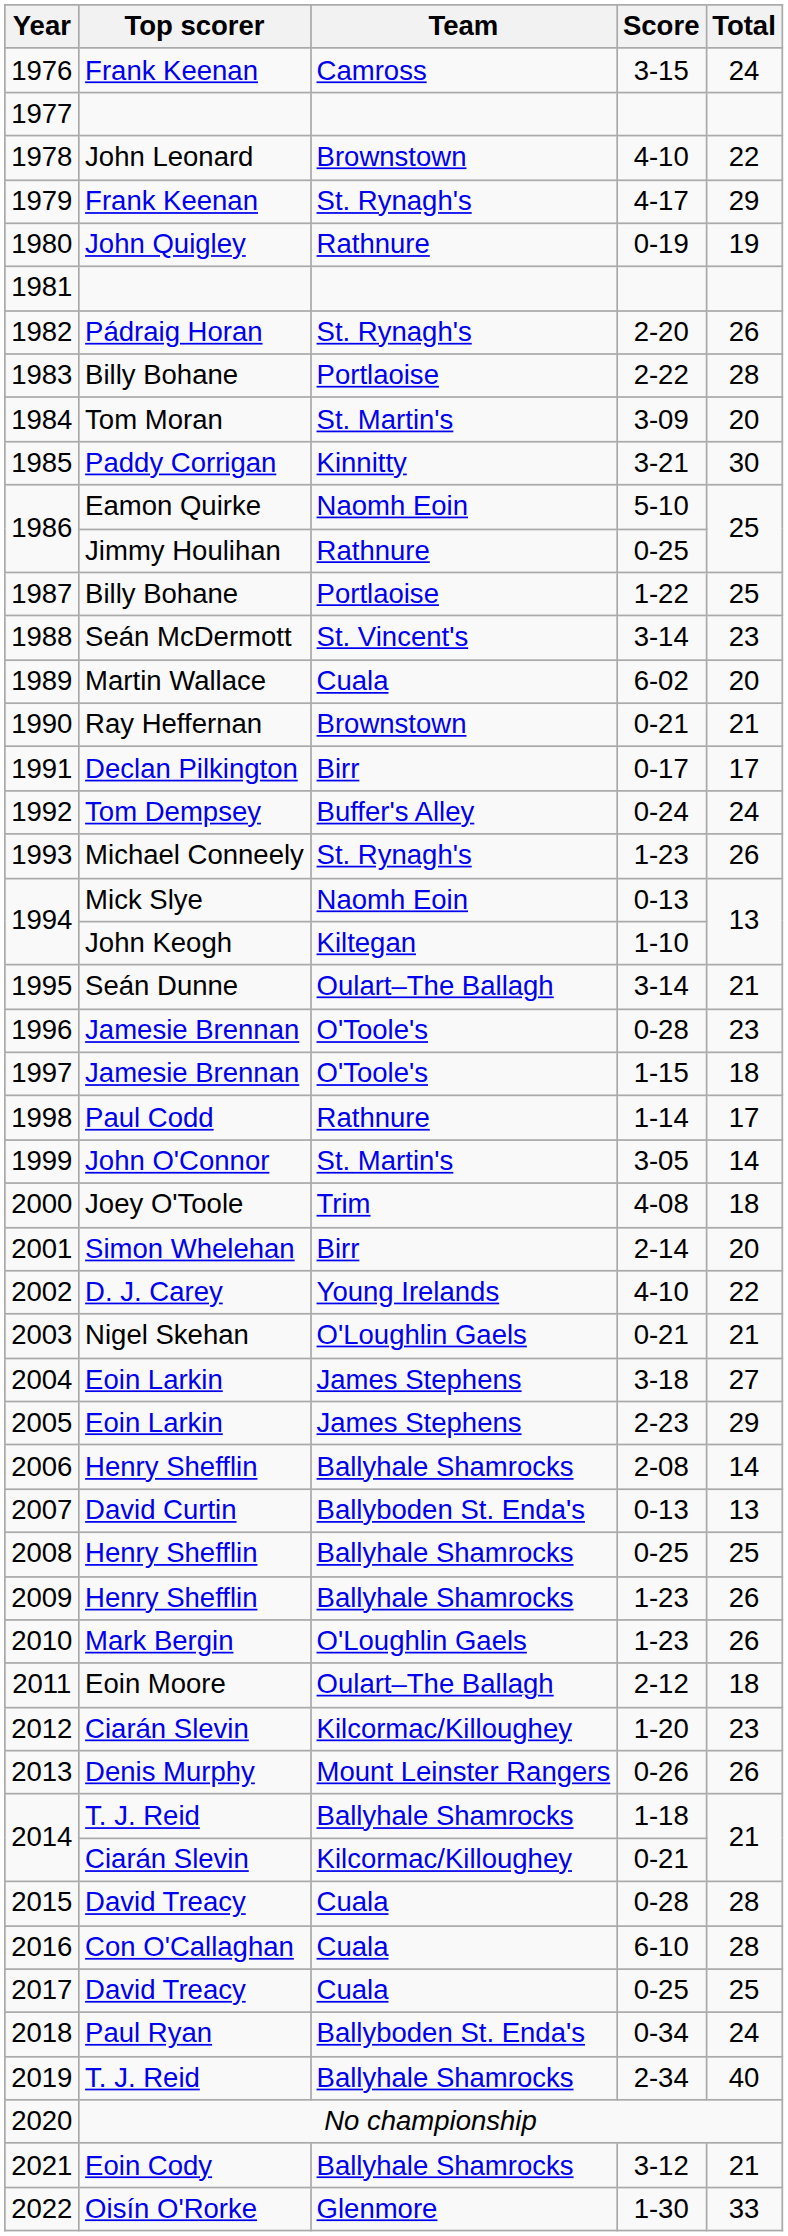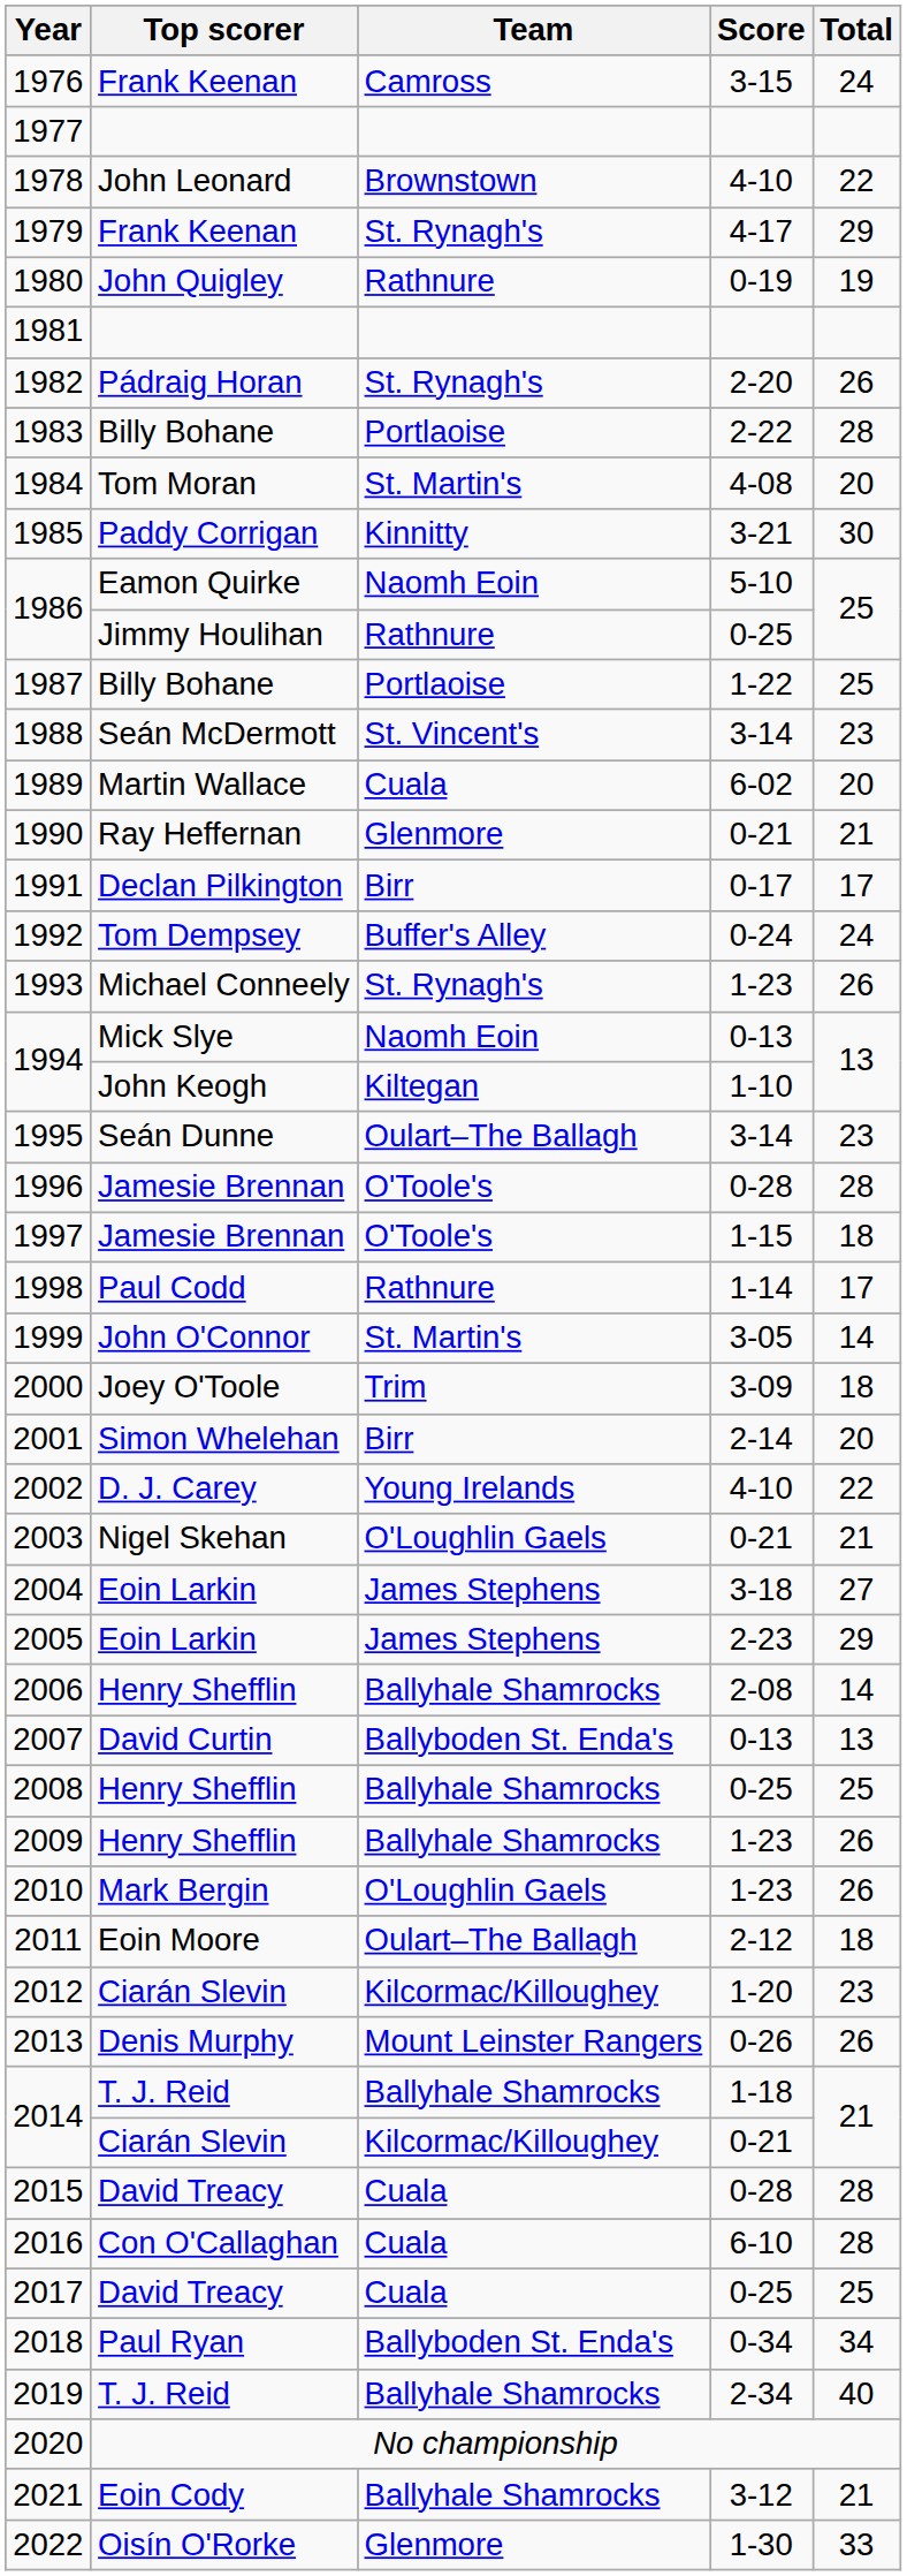 <table class="wikitable" style="text-align:center;">
 <tr>
 <th>Year</th>
 <th>Top scorer</th>
 <th>Team</th>
 <th>Score</th>
 <th>Total</th>
 </tr>
 <tr>
 <td>1976</td>
 <td style="text-align:left;"><a href='#'>Frank Keenan</a></td>
 <td style="text-align:left;"><a href='#'>Camross</a></td>
 <td>3-15</td>
 <td>24</td>
 </tr>
 <tr>
 <td>1977</td>
 <td style="text-align:left;"></td>
 <td style="text-align:left;"></td>
 <td></td>
 <td></td>
 </tr>
 <tr>
 <td>1978</td>
 <td style="text-align:left;">John Leonard</td>
 <td style="text-align:left;"><a href='#'>Brownstown</a></td>
 <td>4-10</td>
 <td>22</td>
 </tr>
 <tr>
 <td>1979</td>
 <td style="text-align:left;"><a href='#'>Frank Keenan</a></td>
 <td style="text-align:left;"><a href='#'>St. Rynagh's</a></td>
 <td>4-17</td>
 <td>29</td>
 </tr>
 <tr>
 <td>1980</td>
 <td style="text-align:left;"><a href='#'>John Quigley</a></td>
 <td style="text-align:left;"><a href='#'>Rathnure</a></td>
 <td>0-19</td>
 <td>19</td>
 </tr>
 <tr>
 <td>1981</td>
 <td style="text-align:left;"></td>
 <td style="text-align:left;"></td>
 <td></td>
 <td></td>
 </tr>
 <tr>
 <td>1982</td>
 <td style="text-align:left;"><a href='#'>Pádraig Horan</a></td>
 <td style="text-align:left;"><a href='#'>St. Rynagh's</a></td>
 <td>2-20</td>
 <td>26</td>
 </tr>
 <tr>
 <td>1983</td>
 <td style="text-align:left;">Billy Bohane</td>
 <td style="text-align:left;"><a href='#'>Portlaoise</a></td>
 <td>2-22</td>
 <td>28</td>
 </tr>
 <tr>
 <td>1984</td>
 <td style="text-align:left;">Tom Moran</td>
 <td style="text-align:left;"><a href='#'>St. Martin's</a></td>
-<td>3-09</td>
+<td>4-08</td>
 <td>20</td>
 </tr>
 <tr>
 <td>1985</td>
 <td style="text-align:left;"><a href='#'>Paddy Corrigan</a></td>
 <td style="text-align:left;"><a href='#'>Kinnitty</a></td>
 <td>3-21</td>
 <td>30</td>
 </tr>
 <tr>
 <td rowspan=2>1986</td>
 <td style="text-align:left;">Eamon Quirke</td>
 <td style="text-align:left;"><a href='#'>Naomh Eoin</a></td>
 <td>5-10</td>
 <td rowspan=2>25</td>
 </tr>
 <tr>
 <td style="text-align:left;">Jimmy Houlihan</td>
 <td style="text-align:left;"><a href='#'>Rathnure</a></td>
 <td>0-25</td>
 </tr>
 <tr>
 <td>1987</td>
 <td style="text-align:left;">Billy Bohane</td>
 <td style="text-align:left;"><a href='#'>Portlaoise</a></td>
 <td>1-22</td>
 <td>25</td>
 </tr>
 <tr>
 <td>1988</td>
 <td style="text-align:left;">Seán McDermott</td>
 <td style="text-align:left;"><a href='#'>St. Vincent's</a></td>
 <td>3-14</td>
 <td>23</td>
 </tr>
 <tr>
 <td>1989</td>
 <td style="text-align:left;">Martin Wallace</td>
 <td style="text-align:left;"><a href='#'>Cuala</a></td>
 <td>6-02</td>
 <td>20</td>
 </tr>
 <tr>
 <td>1990</td>
 <td style="text-align:left;">Ray Heffernan</td>
-<td style="text-align:left;"><a href='#'>Brownstown</a></td>
+<td style="text-align:left;"><a href='#'>Glenmore</a></td>
 <td>0-21</td>
 <td>21</td>
 </tr>
 <tr>
 <td>1991</td>
 <td style="text-align:left;"><a href='#'>Declan Pilkington</a></td>
 <td style="text-align:left;"><a href='#'>Birr</a></td>
 <td>0-17</td>
 <td>17</td>
 </tr>
 <tr>
 <td>1992</td>
 <td style="text-align:left;"><a href='#'>Tom Dempsey</a></td>
 <td style="text-align:left;"><a href='#'>Buffer's Alley</a></td>
 <td>0-24</td>
 <td>24</td>
 </tr>
 <tr>
 <td>1993</td>
 <td style="text-align:left;">Michael Conneely</td>
 <td style="text-align:left;"><a href='#'>St. Rynagh's</a></td>
 <td>1-23</td>
 <td>26</td>
 </tr>
 <tr>
 <td rowspan=2>1994</td>
 <td style="text-align:left;">Mick Slye</td>
 <td style="text-align:left;"><a href='#'>Naomh Eoin</a></td>
 <td>0-13</td>
 <td rowspan=2>13</td>
 </tr>
 <tr>
 <td style="text-align:left;">John Keogh</td>
 <td style="text-align:left;"><a href='#'>Kiltegan</a></td>
 <td>1-10</td>
 </tr>
 <tr>
 <td>1995</td>
 <td style="text-align:left;">Seán Dunne</td>
 <td style="text-align:left;"><a href='#'>Oulart–The Ballagh</a></td>
 <td>3-14</td>
-<td>21</td>
+<td>23</td>
 </tr>
 <tr>
 <td>1996</td>
 <td style="text-align:left;"><a href='#'>Jamesie Brennan</a></td>
 <td style="text-align:left;"><a href='#'>O'Toole's</a></td>
 <td>0-28</td>
-<td>23</td>
+<td>28</td>
 </tr>
 <tr>
 <td>1997</td>
 <td style="text-align:left;"><a href='#'>Jamesie Brennan</a></td>
 <td style="text-align:left;"><a href='#'>O'Toole's</a></td>
 <td>1-15</td>
 <td>18</td>
 </tr>
 <tr>
 <td>1998</td>
 <td style="text-align:left;"><a href='#'>Paul Codd</a></td>
 <td style="text-align:left;"><a href='#'>Rathnure</a></td>
 <td>1-14</td>
 <td>17</td>
 </tr>
 <tr>
 <td>1999</td>
 <td style="text-align:left;"><a href='#'>John O'Connor</a></td>
 <td style="text-align:left;"><a href='#'>St. Martin's</a></td>
 <td>3-05</td>
 <td>14</td>
 </tr>
 <tr>
 <td>2000</td>
 <td style="text-align:left;">Joey O'Toole</td>
 <td style="text-align:left;"><a href='#'>Trim</a></td>
-<td>4-08</td>
+<td>3-09</td>
 <td>18</td>
 </tr>
 <tr>
 <td>2001</td>
 <td style="text-align:left;"><a href='#'>Simon Whelehan</a></td>
 <td style="text-align:left;"><a href='#'>Birr</a></td>
 <td>2-14</td>
 <td>20</td>
 </tr>
 <tr>
 <td>2002</td>
 <td style="text-align:left;"><a href='#'>D. J. Carey</a></td>
 <td style="text-align:left;"><a href='#'>Young Irelands</a></td>
 <td>4-10</td>
 <td>22</td>
 </tr>
 <tr>
 <td>2003</td>
 <td style="text-align:left;">Nigel Skehan</td>
 <td style="text-align:left;"><a href='#'>O'Loughlin Gaels</a></td>
 <td>0-21</td>
 <td>21</td>
 </tr>
 <tr>
 <td>2004</td>
 <td style="text-align:left;"><a href='#'>Eoin Larkin</a></td>
 <td style="text-align:left;"><a href='#'>James Stephens</a></td>
 <td>3-18</td>
 <td>27</td>
 </tr>
 <tr>
 <td>2005</td>
 <td style="text-align:left;"><a href='#'>Eoin Larkin</a></td>
 <td style="text-align:left;"><a href='#'>James Stephens</a></td>
 <td>2-23</td>
 <td>29</td>
 </tr>
 <tr>
 <td>2006</td>
 <td style="text-align:left;"><a href='#'>Henry Shefflin</a></td>
 <td style="text-align:left;"><a href='#'>Ballyhale Shamrocks</a></td>
 <td>2-08</td>
 <td>14</td>
 </tr>
 <tr>
 <td>2007</td>
 <td style="text-align:left;"><a href='#'>David Curtin</a></td>
 <td style="text-align:left;"><a href='#'>Ballyboden St. Enda's</a></td>
 <td>0-13</td>
 <td>13</td>
 </tr>
 <tr>
 <td>2008</td>
 <td style="text-align:left;"><a href='#'>Henry Shefflin</a></td>
 <td style="text-align:left;"><a href='#'>Ballyhale Shamrocks</a></td>
 <td>0-25</td>
 <td>25</td>
 </tr>
 <tr>
 <td>2009</td>
 <td style="text-align:left;"><a href='#'>Henry Shefflin</a></td>
 <td style="text-align:left;"><a href='#'>Ballyhale Shamrocks</a></td>
 <td>1-23</td>
 <td>26</td>
 </tr>
 <tr>
 <td>2010</td>
 <td style="text-align:left;"><a href='#'>Mark Bergin</a></td>
 <td style="text-align:left;"><a href='#'>O'Loughlin Gaels</a></td>
 <td>1-23</td>
 <td>26</td>
 </tr>
 <tr>
 <td>2011</td>
 <td style="text-align:left;">Eoin Moore</td>
 <td style="text-align:left;"><a href='#'>Oulart–The Ballagh</a></td>
 <td>2-12</td>
 <td>18</td>
 </tr>
 <tr>
 <td>2012</td>
 <td style="text-align:left;"><a href='#'>Ciarán Slevin</a></td>
 <td style="text-align:left;"><a href='#'>Kilcormac/Killoughey</a></td>
 <td>1-20</td>
 <td>23</td>
 </tr>
 <tr>
 <td>2013</td>
 <td style="text-align:left;"><a href='#'>Denis Murphy</a></td>
 <td style="text-align:left;"><a href='#'>Mount Leinster Rangers</a></td>
 <td>0-26</td>
 <td>26</td>
 </tr>
 <tr>
 <td rowspan=2>2014</td>
 <td style="text-align:left;"><a href='#'>T. J. Reid</a></td>
 <td style="text-align:left;"><a href='#'>Ballyhale Shamrocks</a></td>
 <td>1-18</td>
 <td rowspan=2>21</td>
 </tr>
 <tr>
 <td style="text-align:left;"><a href='#'>Ciarán Slevin</a></td>
 <td style="text-align:left;"><a href='#'>Kilcormac/Killoughey</a></td>
 <td>0-21</td>
 </tr>
 <tr>
 <td>2015</td>
 <td style="text-align:left;"><a href='#'>David Treacy</a></td>
 <td style="text-align:left;"><a href='#'>Cuala</a></td>
 <td>0-28</td>
 <td>28</td>
 </tr>
 <tr>
 <td>2016</td>
 <td style="text-align:left;"><a href='#'>Con O'Callaghan</a></td>
 <td style="text-align:left;"><a href='#'>Cuala</a></td>
 <td>6-10</td>
 <td>28</td>
 </tr>
 <tr>
 <td>2017</td>
 <td style="text-align:left;"><a href='#'>David Treacy</a></td>
 <td style="text-align:left;"><a href='#'>Cuala</a></td>
 <td>0-25</td>
 <td>25</td>
 </tr>
 <tr>
 <td>2018</td>
 <td style="text-align:left;"><a href='#'>Paul Ryan</a></td>
 <td style="text-align:left;"><a href='#'>Ballyboden St. Enda's</a></td>
 <td>0-34</td>
-<td>24</td>
+<td>34</td>
 </tr>
 <tr>
 <td>2019</td>
 <td style="text-align:left;"><a href='#'>T. J. Reid</a></td>
 <td style="text-align:left;"><a href='#'>Ballyhale Shamrocks</a></td>
 <td>2-34</td>
 <td>40</td>
 </tr>
 <tr>
 <td>2020</td>
 <td colspan=4><em>No championship</em></td>
 </tr>
 <tr>
 <td>2021</td>
 <td style="text-align:left;"><a href='#'>Eoin Cody</a></td>
 <td style="text-align:left;"><a href='#'>Ballyhale Shamrocks</a></td>
 <td>3-12</td>
 <td>21</td>
 </tr>
 <tr>
 <td>2022</td>
 <td style="text-align:left;"><a href='#'>Oisín O'Rorke</a></td>
 <td style="text-align:left;"><a href='#'>Glenmore</a></td>
 <td>1-30</td>
 <td>33</td>
 </tr>
 </table>
